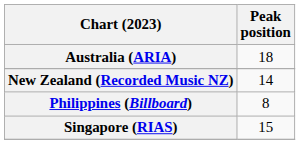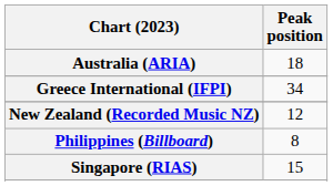 <table class="wikitable sortable plainrowheaders" style="text-align:center">
 <tr>
 <th scope="col">Chart (2023)</th>
 <th scope="col">Peak<br>position</th>
 </tr>
 <tr>
 <th scope="row">Australia (<a href='#'>ARIA</a>)</th>
 <td>18</td>
 </tr>
 <tr>
 </tr>
 <tr>
 </tr>
 <tr>
+<th scope="row">Greece International (<a href='#'>IFPI</a>)</th>
+<td>34</td>
+</tr>
+<tr>
 </tr>
 <tr>
 <th scope="row">New Zealand (<a href='#'>Recorded Music NZ</a>)</th>
-<td>14</td>
+<td>12</td>
 </tr>
 <tr>
 <th scope="row"><a href='#'>Philippines</a> (<em><a href='#'>Billboard</a></em>)</th>
 <td>8</td>
 </tr>
 <tr>
 <th scope="row">Singapore (<a href='#'>RIAS</a>)</th>
 <td>15</td>
 </tr>
 <tr>
 </tr>
 <tr>
 </tr>
 </table>
